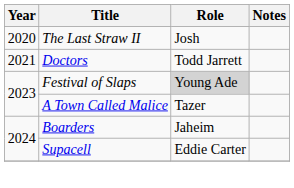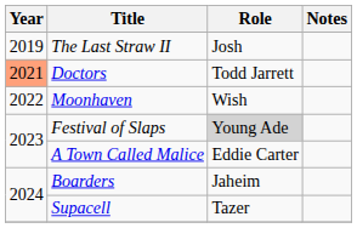 <table class="wikitable sortable">
 <tr>
 <th>Year</th>
 <th>Title</th>
 <th>Role</th>
 <th class="unsortable">Notes</th>
 </tr>
 <tr>
-<td>2020</td>
+<td>2019</td>
 <td><em>The Last Straw II</em></td>
 <td>Josh</td>
 <td></td>
 </tr>
 <tr>
-<td>2021</td>
+<td style="background: lightsalmon;">2021</td>
 <td><em><a href='#'>Doctors</a></em></td>
 <td>Todd Jarrett</td>
+<td></td>
+</tr>
+<tr>
+<td>2022</td>
+<td><em><a href='#'>Moonhaven</a></em></td>
+<td>Wish</td>
 <td></td>
 </tr>
 <tr>
 <td rowspan="2">2023</td>
 <td><em>Festival of Slaps</em></td>
 <td style="background: lightgrey;">Young Ade</td>
 <td></td>
 </tr>
 <tr>
 <td><a href='#'><em>A Town Called Malice</em></a></td>
-<td>Tazer</td>
+<td>Eddie Carter</td>
 <td></td>
 </tr>
 <tr>
 <td rowspan="2">2024</td>
 <td><em><a href='#'>Boarders</a></em></td>
 <td>Jaheim</td>
 <td></td>
 </tr>
 <tr>
 <td><em><a href='#'>Supacell</a></em></td>
-<td>Eddie Carter</td>
+<td>Tazer</td>
 <td></td>
 </tr>
 <tr>
 </tr>
 </table>
